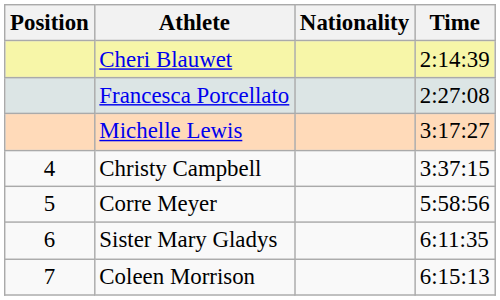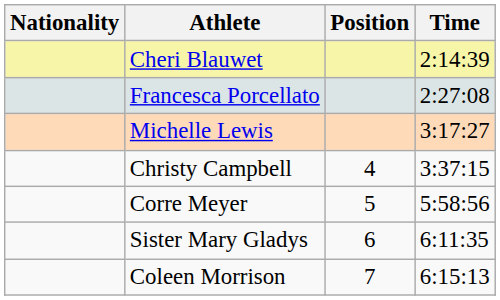 <table class="wikitable sortable">
 <tr>
+<th>Nationality</th>
+<th>Athlete</th>
 <th>Position</th>
-<th>Athlete</th>
-<th>Nationality</th>
 <th>Time</th>
 </tr>
 <tr bgcolor="#F7F6A8">
+<td></td>
+<td><a href='#'>Cheri Blauwet</a></td>
 <td align=center></td>
-<td><a href='#'>Cheri Blauwet</a></td>
-<td></td>
 <td>2:14:39</td>
 </tr>
 <tr bgcolor="#DCE5E5">
+<td></td>
+<td><a href='#'>Francesca Porcellato</a></td>
 <td align=center></td>
-<td><a href='#'>Francesca Porcellato</a></td>
-<td></td>
 <td>2:27:08</td>
 </tr>
 <tr bgcolor="#FFDAB9">
+<td></td>
+<td><a href='#'>Michelle Lewis</a></td>
 <td align=center></td>
-<td><a href='#'>Michelle Lewis</a></td>
-<td></td>
 <td>3:17:27</td>
 </tr>
 <tr>
+<td></td>
+<td>Christy Campbell</td>
 <td align=center>4</td>
-<td>Christy Campbell</td>
-<td></td>
 <td>3:37:15</td>
 </tr>
 <tr>
+<td></td>
+<td>Corre Meyer</td>
 <td align=center>5</td>
-<td>Corre Meyer</td>
-<td></td>
 <td>5:58:56</td>
 </tr>
 <tr>
+<td></td>
+<td>Sister Mary Gladys</td>
 <td align=center>6</td>
-<td>Sister Mary Gladys</td>
-<td></td>
 <td>6:11:35</td>
 </tr>
 <tr>
+<td></td>
+<td>Coleen Morrison</td>
 <td align=center>7</td>
-<td>Coleen Morrison</td>
-<td></td>
 <td>6:15:13</td>
 </tr>
 </table>
